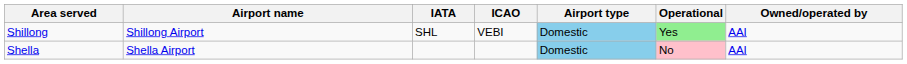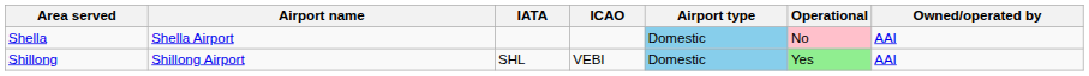 <table class="sortable wikitable"style="text-align:left;"style="font-size: 85%">
 <tr>
 <th style="width:10em;">Area served</th>
 <th style="width:25em;">Airport name</th>
 <th style="width:5em;">IATA</th>
 <th style="width:5em;">ICAO</th>
 <th style="width:10em;">Airport type</th>
 <th style="width:5em;">Operational</th>
 <th style="width:15em;">Owned/operated by</th>
 </tr>
 <tr>
+<td><a href='#'>Shella</a></td>
+<td><a href='#'>Shella Airport</a></td>
+<td></td>
+<td></td>
+<td style="background:skyblue;">Domestic</td>
+<td style="background:pink;">No</td>
+<td><a href='#'>AAI</a></td>
+</tr>
+<tr>
 <td><a href='#'>Shillong</a></td>
 <td><a href='#'>Shillong Airport</a></td>
 <td>SHL</td>
 <td>VEBI</td>
 <td style="background:skyblue;">Domestic</td>
 <td style="background:lightgreen;">Yes</td>
 <td><a href='#'>AAI</a></td>
 </tr>
-<tr>
-<td><a href='#'>Shella</a></td>
-<td><a href='#'>Shella Airport</a></td>
-<td></td>
-<td></td>
-<td style="background:skyblue;">Domestic</td>
-<td style="background:pink;">No</td>
-<td><a href='#'>AAI</a></td>
-</tr>
 </table>
